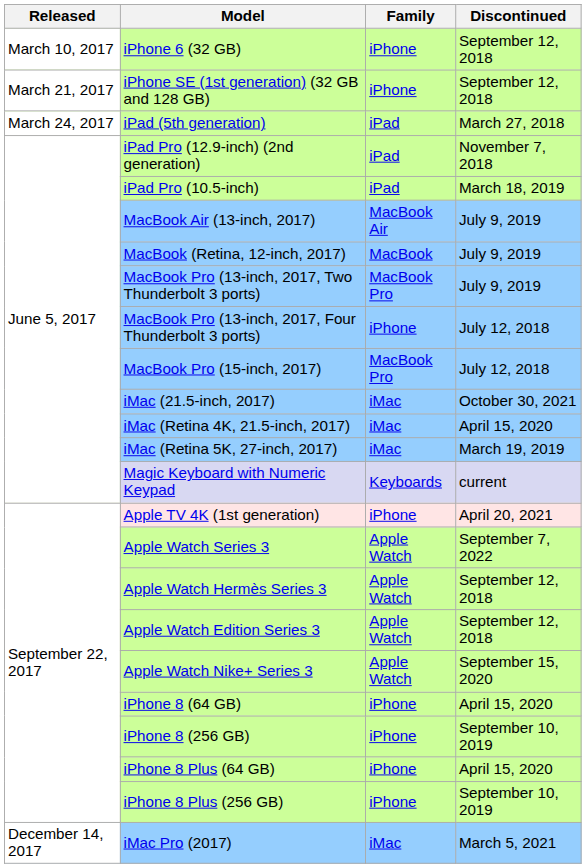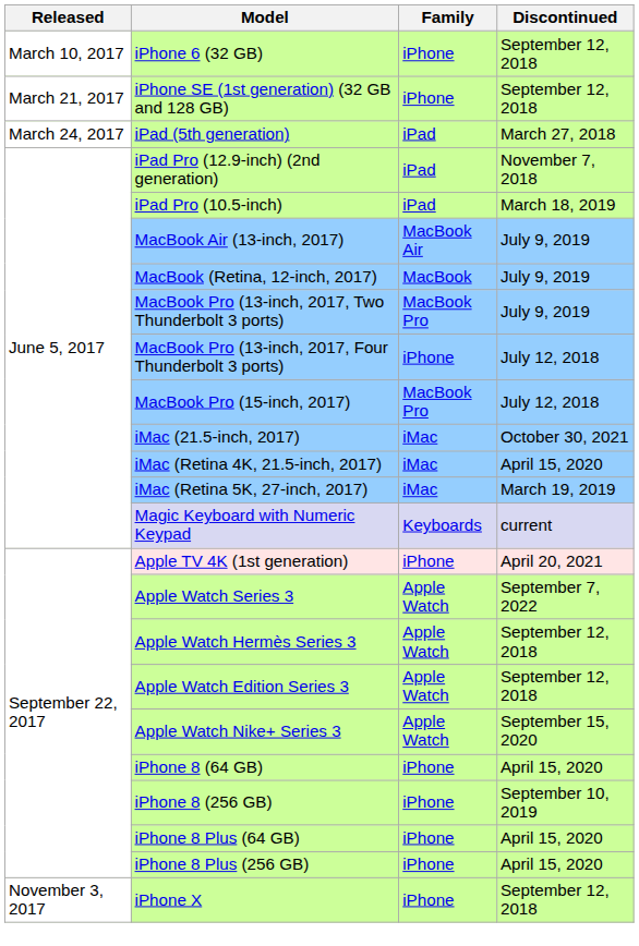 <table class="wikitable sortable">
 <tr>
 <th>Released</th>
 <th>Model</th>
 <th>Family</th>
 <th>Discontinued</th>
 </tr>
 <tr bgcolor=#CCFF99>
 <td bgcolor=#FFF>March 10, 2017</td>
 <td><a href='#'>iPhone 6</a> (32 GB)</td>
 <td><a href='#'>iPhone</a></td>
 <td>September 12, 2018</td>
 </tr>
 <tr bgcolor=#CCFF99>
 <td bgcolor=#FFF>March 21, 2017</td>
 <td><a href='#'>iPhone SE (1st generation)</a> (32 GB and 128 GB)</td>
 <td><a href='#'>iPhone</a></td>
 <td>September 12, 2018</td>
 </tr>
 <tr bgcolor=#CCFF99>
 <td bgcolor=#FFF>March 24, 2017</td>
 <td><a href='#'>iPad (5th generation)</a></td>
 <td><a href='#'>iPad</a></td>
 <td>March 27, 2018</td>
 </tr>
 <tr bgcolor=#CCFF99>
 <td bgcolor=#FFF rowspan=11>June 5, 2017</td>
 <td><a href='#'>iPad Pro</a> (12.9-inch) (2nd generation)</td>
 <td><a href='#'>iPad</a></td>
 <td>November 7, 2018</td>
 </tr>
 <tr bgcolor=#CCFF99>
 <td><a href='#'>iPad Pro</a> (10.5-inch)</td>
 <td><a href='#'>iPad</a></td>
 <td>March 18, 2019</td>
 </tr>
 <tr bgcolor=#95CEFE>
 <td><a href='#'>MacBook Air</a> (13-inch, 2017)</td>
 <td><a href='#'>MacBook Air</a></td>
 <td>July 9, 2019</td>
 </tr>
 <tr bgcolor=#95CEFE>
 <td><a href='#'>MacBook</a> (Retina, 12-inch, 2017)</td>
 <td><a href='#'>MacBook</a></td>
 <td>July 9, 2019</td>
 </tr>
 <tr bgcolor=#95CEFE>
 <td><a href='#'>MacBook Pro</a> (13-inch, 2017, Two Thunderbolt 3 ports)</td>
 <td><a href='#'>MacBook Pro</a></td>
 <td>July 9, 2019</td>
 </tr>
 <tr bgcolor=#95CEFE>
 <td><a href='#'>MacBook Pro</a> (13-inch, 2017, Four Thunderbolt 3 ports)</td>
 <td><a href='#'>iPhone</a></td>
 <td>July 12, 2018</td>
 </tr>
 <tr bgcolor=#95CEFE>
 <td><a href='#'>MacBook Pro</a> (15-inch, 2017)</td>
 <td><a href='#'>MacBook Pro</a></td>
 <td>July 12, 2018</td>
 </tr>
 <tr bgcolor=#95CEFE>
 <td><a href='#'>iMac</a> (21.5-inch, 2017)</td>
 <td><a href='#'>iMac</a></td>
 <td>October 30, 2021</td>
 </tr>
 <tr bgcolor=#95CEFE>
 <td><a href='#'>iMac</a> (Retina 4K, 21.5-inch, 2017)</td>
 <td><a href='#'>iMac</a></td>
 <td>April 15, 2020</td>
 </tr>
 <tr bgcolor=#95CEFE>
 <td><a href='#'>iMac</a> (Retina 5K, 27-inch, 2017)</td>
 <td><a href='#'>iMac</a></td>
 <td>March 19, 2019</td>
 </tr>
 <tr bgcolor=#D8D8F2>
 <td><a href='#'>Magic Keyboard with Numeric Keypad</a></td>
 <td><a href='#'>Keyboards</a></td>
 <td>current</td>
 </tr>
 <tr bgcolor=#FFE5E5>
 <td bgcolor=#FFF rowspan=9>September 22, 2017</td>
 <td><a href='#'>Apple TV 4K</a> (1st generation)</td>
 <td><a href='#'>iPhone</a></td>
 <td>April 20, 2021</td>
 </tr>
 <tr bgcolor=#CCFF99>
 <td><a href='#'>Apple Watch Series 3</a></td>
 <td><a href='#'>Apple Watch</a></td>
 <td>September 7, 2022</td>
 </tr>
 <tr bgcolor=#CCFF99>
 <td><a href='#'>Apple Watch Hermès Series 3</a></td>
 <td><a href='#'>Apple Watch</a></td>
 <td>September 12, 2018</td>
 </tr>
 <tr bgcolor=#CCFF99>
 <td><a href='#'>Apple Watch Edition Series 3</a></td>
 <td><a href='#'>Apple Watch</a></td>
 <td>September 12, 2018</td>
 </tr>
 <tr bgcolor=#CCFF99>
 <td><a href='#'>Apple Watch Nike+ Series 3</a></td>
 <td><a href='#'>Apple Watch</a></td>
 <td>September 15, 2020</td>
 </tr>
 <tr bgcolor=#CCFF99>
 <td><a href='#'>iPhone 8</a> (64 GB)</td>
 <td><a href='#'>iPhone</a></td>
 <td>April 15, 2020</td>
 </tr>
 <tr bgcolor=#CCFF99>
 <td><a href='#'>iPhone 8</a> (256 GB)</td>
 <td><a href='#'>iPhone</a></td>
 <td>September 10, 2019</td>
 </tr>
 <tr bgcolor=#CCFF99>
 <td><a href='#'>iPhone 8 Plus</a> (64 GB)</td>
 <td><a href='#'>iPhone</a></td>
 <td>April 15, 2020</td>
 </tr>
 <tr bgcolor=#CCFF99>
 <td><a href='#'>iPhone 8 Plus</a> (256 GB)</td>
 <td><a href='#'>iPhone</a></td>
-<td>September 10, 2019</td>
+<td>April 15, 2020</td>
 </tr>
-<tr bgcolor=#95CEFE>
-<td bgcolor=#FFF>December 14, 2017</td>
-<td><a href='#'>iMac Pro</a> (2017)</td>
-<td><a href='#'>iMac</a></td>
-<td>March 5, 2021</td>
+<tr bgcolor=#CCFF99>
+<td bgcolor=#FFF>November 3, 2017</td>
+<td><a href='#'>iPhone X</a></td>
+<td><a href='#'>iPhone</a></td>
+<td>September 12, 2018</td>
 </tr>
 </table>
